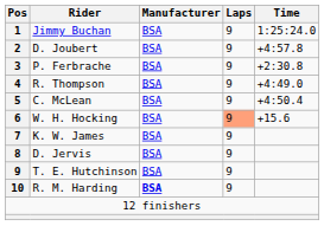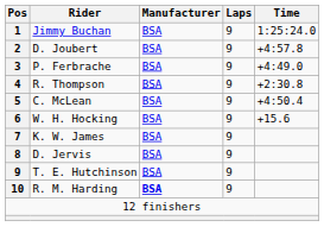 <table class="wikitable" style="font-size: 95%;">
 <tr>
 <th>Pos</th>
 <th>Rider</th>
 <th>Manufacturer</th>
 <th>Laps</th>
 <th>Time</th>
 </tr>
 <tr>
 <th>1</th>
 <td><a href='#'>Jimmy Buchan</a></td>
 <td><a href='#'>BSA</a></td>
 <td>9</td>
 <td>1:25:24.0</td>
 </tr>
 <tr>
 <th>2</th>
 <td>D. Joubert</td>
 <td><a href='#'>BSA</a></td>
 <td>9</td>
 <td>+4:57.8</td>
 </tr>
 <tr>
 <th>3</th>
 <td>P. Ferbrache</td>
 <td><a href='#'>BSA</a></td>
 <td>9</td>
-<td>+2:30.8</td>
+<td>+4:49.0</td>
 </tr>
 <tr>
 <th>4</th>
 <td>R. Thompson</td>
 <td><a href='#'>BSA</a></td>
 <td>9</td>
-<td>+4:49.0</td>
+<td>+2:30.8</td>
 </tr>
 <tr>
 <th>5</th>
 <td>C. McLean</td>
 <td><a href='#'>BSA</a></td>
 <td>9</td>
 <td>+4:50.4</td>
 </tr>
 <tr>
 <th>6</th>
 <td>W. H. Hocking</td>
 <td><a href='#'>BSA</a></td>
-<td style="background: lightsalmon;">9</td>
+<td>9</td>
 <td>+15.6</td>
 </tr>
 <tr>
 <th>7</th>
 <td>K. W. James</td>
 <td><a href='#'>BSA</a></td>
 <td>9</td>
 <td></td>
 </tr>
 <tr>
 <th>8</th>
 <td>D. Jervis</td>
 <td><a href='#'>BSA</a></td>
 <td>9</td>
 <td></td>
 </tr>
 <tr>
 <th>9</th>
 <td>T. E. Hutchinson</td>
 <td><a href='#'>BSA</a></td>
 <td>9</td>
 <td></td>
 </tr>
 <tr>
 <th>10</th>
 <td>R. M. Harding</td>
 <td><strong><a href='#'>BSA</a></strong></td>
 <td>9</td>
 <td></td>
 </tr>
 <tr>
 <td colspan=5 align=center>12 finishers</td>
 </tr>
 <tr>
 <th colspan=5></th>
 </tr>
 </table>
